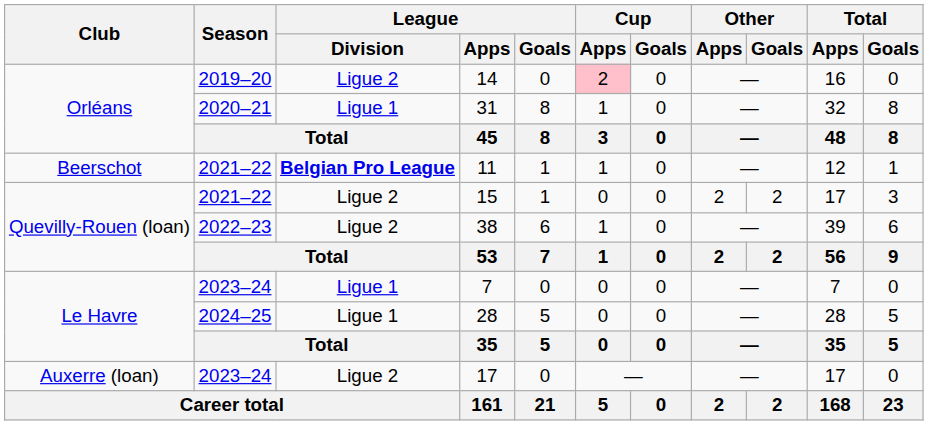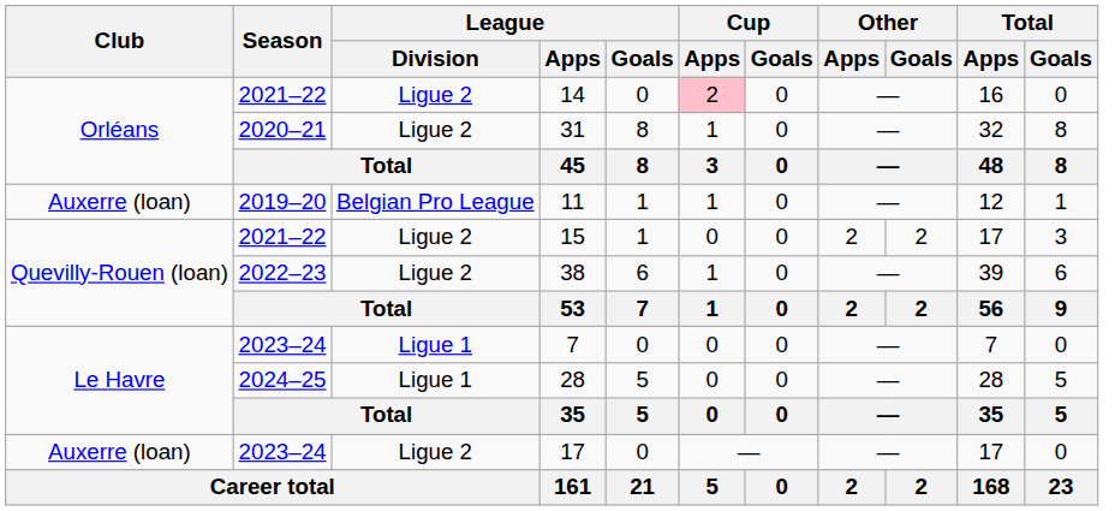 <table class="wikitable" style="text-align:center">
 <tr>
 <th rowspan="2">Club</th>
 <th rowspan="2">Season</th>
 <th colspan="3">League</th>
 <th colspan="2">Cup</th>
 <th colspan="2">Other</th>
 <th colspan="2">Total</th>
 </tr>
 <tr>
 <th>Division</th>
 <th>Apps</th>
 <th>Goals</th>
 <th>Apps</th>
 <th>Goals</th>
 <th>Apps</th>
 <th>Goals</th>
 <th>Apps</th>
 <th>Goals</th>
 </tr>
 <tr>
 <td rowspan="3"><a href='#'>Orléans</a></td>
-<td><a href='#'>2019–20</a></td>
+<td><a href='#'>2021–22</a></td>
 <td><a href='#'>Ligue 2</a></td>
 <td>14</td>
 <td>0</td>
 <td style="background: pink;">2</td>
 <td>0</td>
 <td colspan="2">—</td>
 <td>16</td>
 <td>0</td>
 </tr>
 <tr>
 <td><a href='#'>2020–21</a></td>
-<td><a href='#'>Ligue 1</a></td>
+<td>Ligue 2</td>
 <td>31</td>
 <td>8</td>
 <td>1</td>
 <td>0</td>
 <td colspan="2">—</td>
 <td>32</td>
 <td>8</td>
 </tr>
 <tr>
 <th colspan="2">Total</th>
 <th>45</th>
 <th>8</th>
 <th>3</th>
 <th>0</th>
 <th colspan="2">—</th>
 <th>48</th>
 <th>8</th>
 </tr>
 <tr>
-<td><a href='#'>Beerschot</a></td>
-<td><a href='#'>2021–22</a></td>
-<td><strong><a href='#'>Belgian Pro League</a></strong></td>
+<td><a href='#'>Auxerre</a> (loan)</td>
+<td><a href='#'>2019–20</a></td>
+<td><a href='#'>Belgian Pro League</a></td>
 <td>11</td>
 <td>1</td>
 <td>1</td>
 <td>0</td>
 <td colspan="2">—</td>
 <td>12</td>
 <td>1</td>
 </tr>
 <tr>
 <td rowspan="3"><a href='#'>Quevilly-Rouen</a> (loan)</td>
 <td><a href='#'>2021–22</a></td>
 <td>Ligue 2</td>
 <td>15</td>
 <td>1</td>
 <td>0</td>
 <td>0</td>
 <td>2</td>
 <td>2</td>
 <td>17</td>
 <td>3</td>
 </tr>
 <tr>
 <td><a href='#'>2022–23</a></td>
 <td>Ligue 2</td>
 <td>38</td>
 <td>6</td>
 <td>1</td>
 <td>0</td>
 <td colspan="2">—</td>
 <td>39</td>
 <td>6</td>
 </tr>
 <tr>
 <th colspan="2">Total</th>
 <th>53</th>
 <th>7</th>
 <th>1</th>
 <th>0</th>
 <th>2</th>
 <th>2</th>
 <th>56</th>
 <th>9</th>
 </tr>
 <tr>
 <td rowspan="3"><a href='#'>Le Havre</a></td>
 <td><a href='#'>2023–24</a></td>
 <td><a href='#'>Ligue 1</a></td>
 <td>7</td>
 <td>0</td>
 <td>0</td>
 <td>0</td>
 <td colspan="2">—</td>
 <td>7</td>
 <td>0</td>
 </tr>
 <tr>
 <td><a href='#'>2024–25</a></td>
 <td>Ligue 1</td>
 <td>28</td>
 <td>5</td>
 <td>0</td>
 <td>0</td>
 <td colspan="2">—</td>
 <td>28</td>
 <td>5</td>
 </tr>
 <tr>
 <th colspan="2">Total</th>
 <th>35</th>
 <th>5</th>
 <th>0</th>
 <th>0</th>
 <th colspan="2">—</th>
 <th>35</th>
 <th>5</th>
 </tr>
 <tr>
 <td><a href='#'>Auxerre</a> (loan)</td>
 <td><a href='#'>2023–24</a></td>
 <td>Ligue 2</td>
 <td>17</td>
 <td>0</td>
 <td colspan="2">—</td>
 <td colspan="2">—</td>
 <td>17</td>
 <td>0</td>
 </tr>
 <tr>
 <th colspan="3">Career total</th>
 <th>161</th>
 <th>21</th>
 <th>5</th>
 <th>0</th>
 <th>2</th>
 <th>2</th>
 <th>168</th>
 <th>23</th>
 </tr>
 </table>
